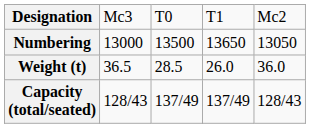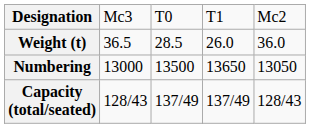 <table class="wikitable">
 <tr>
 <th>Designation</th>
 <td>Mc3</td>
 <td>T0</td>
 <td>T1</td>
 <td>Mc2</td>
 </tr>
 <tr>
+<th>Weight (t)</th>
+<td>36.5</td>
+<td>28.5</td>
+<td>26.0</td>
+<td>36.0</td>
+</tr>
+<tr>
 <th>Numbering</th>
 <td>13000</td>
 <td>13500</td>
 <td>13650</td>
 <td>13050</td>
-</tr>
-<tr>
-<th>Weight (t)</th>
-<td>36.5</td>
-<td>28.5</td>
-<td>26.0</td>
-<td>36.0</td>
 </tr>
 <tr>
 <th>Capacity<br>(total/seated)</th>
 <td>128/43</td>
 <td>137/49</td>
 <td>137/49</td>
 <td>128/43</td>
 </tr>
 </table>
